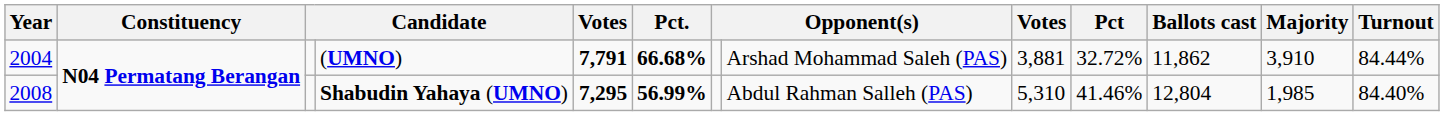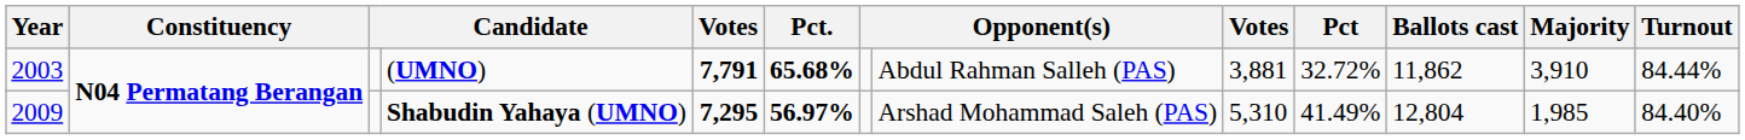 <table class="wikitable" style="margin:0.5em ; font-size:95%">
 <tr>
 <th>Year</th>
 <th>Constituency</th>
 <th colspan="2">Candidate</th>
 <th>Votes</th>
 <th>Pct.</th>
 <th colspan="2">Opponent(s)</th>
 <th>Votes</th>
 <th>Pct</th>
 <th>Ballots cast</th>
 <th>Majority</th>
 <th>Turnout</th>
 </tr>
 <tr>
-<td><a href='#'>2004</a></td>
+<td><a href='#'>2003</a></td>
 <td rowspan="2"><strong>N04 <a href='#'>Permatang Berangan</a></strong></td>
 <td></td>
 <td> (<a href='#'><strong>UMNO</strong></a>)</td>
 <td align=right><strong>7,791</strong></td>
-<td><strong>66.68%</strong></td>
+<td><strong>65.68%</strong></td>
 <td></td>
-<td>Arshad Mohammad Saleh (<a href='#'>PAS</a>)</td>
+<td>Abdul Rahman Salleh (<a href='#'>PAS</a>)</td>
 <td>3,881</td>
 <td>32.72%</td>
 <td>11,862</td>
 <td>3,910</td>
 <td>84.44%</td>
 </tr>
 <tr>
-<td><a href='#'>2008</a></td>
+<td><a href='#'>2009</a></td>
 <td></td>
 <td><strong>Shabudin Yahaya</strong> (<a href='#'><strong>UMNO</strong></a>)</td>
 <td align=right><strong>7,295</strong></td>
-<td><strong>56.99%</strong></td>
+<td><strong>56.97%</strong></td>
 <td></td>
-<td>Abdul Rahman Salleh (<a href='#'>PAS</a>)</td>
+<td>Arshad Mohammad Saleh (<a href='#'>PAS</a>)</td>
 <td>5,310</td>
-<td>41.46%</td>
+<td>41.49%</td>
 <td>12,804</td>
 <td>1,985</td>
 <td>84.40%</td>
 </tr>
 </table>
